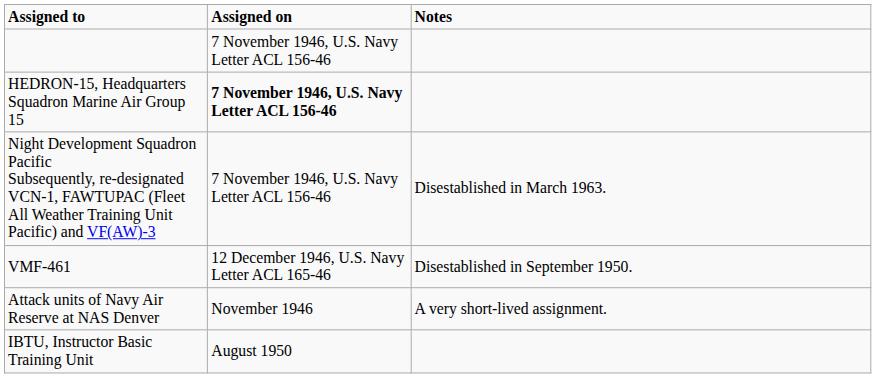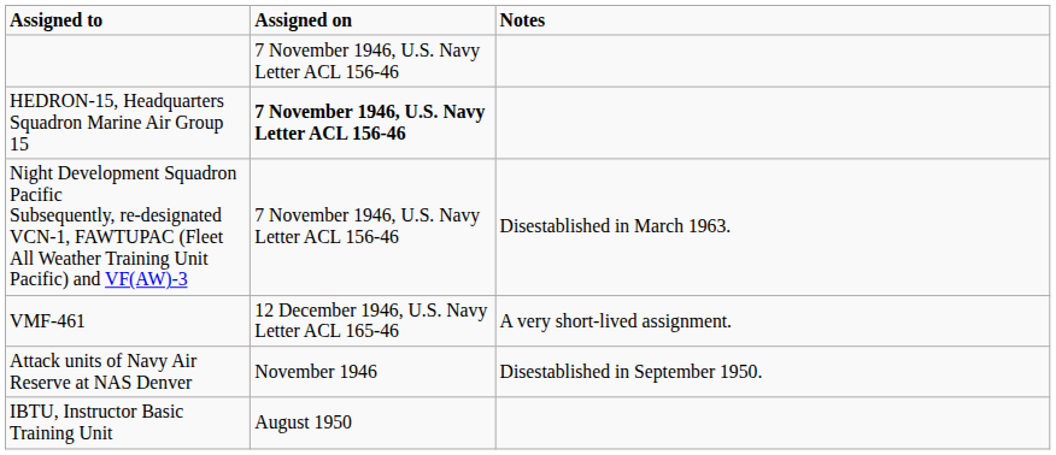 <table class="wikitable" style="width: 70%;">
 <tr>
 <td style="width: 200px;"><strong>Assigned to</strong></td>
 <td style="width: 200px;"><strong>Assigned on</strong></td>
 <td><strong>Notes</strong></td>
 </tr>
 <tr>
 <td></td>
 <td>7 November 1946, U.S. Navy Letter ACL 156-46</td>
 <td></td>
 </tr>
 <tr>
 <td>HEDRON-15, Headquarters Squadron Marine Air Group 15</td>
 <td><strong>7 November 1946, U.S. Navy Letter ACL 156-46</strong></td>
 <td></td>
 </tr>
 <tr>
 <td>Night Development Squadron Pacific<br>Subsequently, re-designated VCN-1, FAWTUPAC (Fleet All Weather Training Unit Pacific) and <a href='#'>VF(AW)-3</a></td>
 <td>7 November 1946, U.S. Navy Letter ACL 156-46</td>
 <td>Disestablished in March 1963.</td>
 </tr>
 <tr>
 <td>VMF-461</td>
 <td>12 December 1946, U.S. Navy Letter ACL 165-46</td>
-<td>Disestablished in September 1950.</td>
+<td>A very short-lived assignment.</td>
 </tr>
 <tr>
 <td>Attack units of Navy Air Reserve at NAS Denver</td>
 <td>November 1946</td>
-<td>A very short-lived assignment.</td>
+<td>Disestablished in September 1950.</td>
 </tr>
 <tr>
 <td>IBTU, Instructor Basic Training Unit</td>
 <td>August 1950</td>
 <td></td>
 </tr>
 </table>
